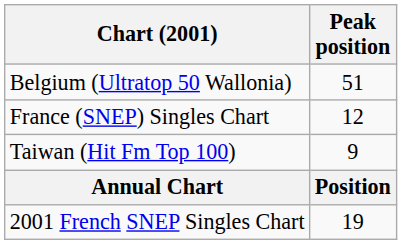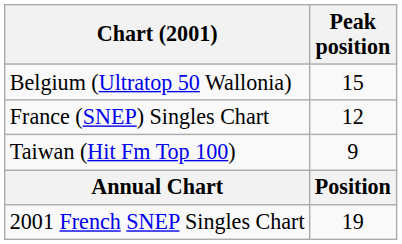 <table class="wikitable">
 <tr>
 <th align="left">Chart (2001)</th>
 <th>Peak<br>position</th>
 </tr>
 <tr>
 <td align="left">Belgium (<a href='#'>Ultratop 50</a> Wallonia)</td>
-<td style="text-align:center;">51</td>
+<td style="text-align:center;">15</td>
 </tr>
 <tr>
 <td align="left">France (<a href='#'>SNEP</a>) Singles Chart</td>
 <td style="text-align:center;">12</td>
 </tr>
 <tr>
 <td>Taiwan (<a href='#'>Hit Fm Top 100</a>)</td>
 <td style="text-align:center;">9</td>
 </tr>
 <tr>
 <th align="left">Annual Chart</th>
 <th style="text-align:center;">Position</th>
 </tr>
 <tr>
 <td align="left">2001 <a href='#'>French</a> <a href='#'>SNEP</a> Singles Chart</td>
 <td style="text-align:center;">19</td>
 </tr>
 </table>
